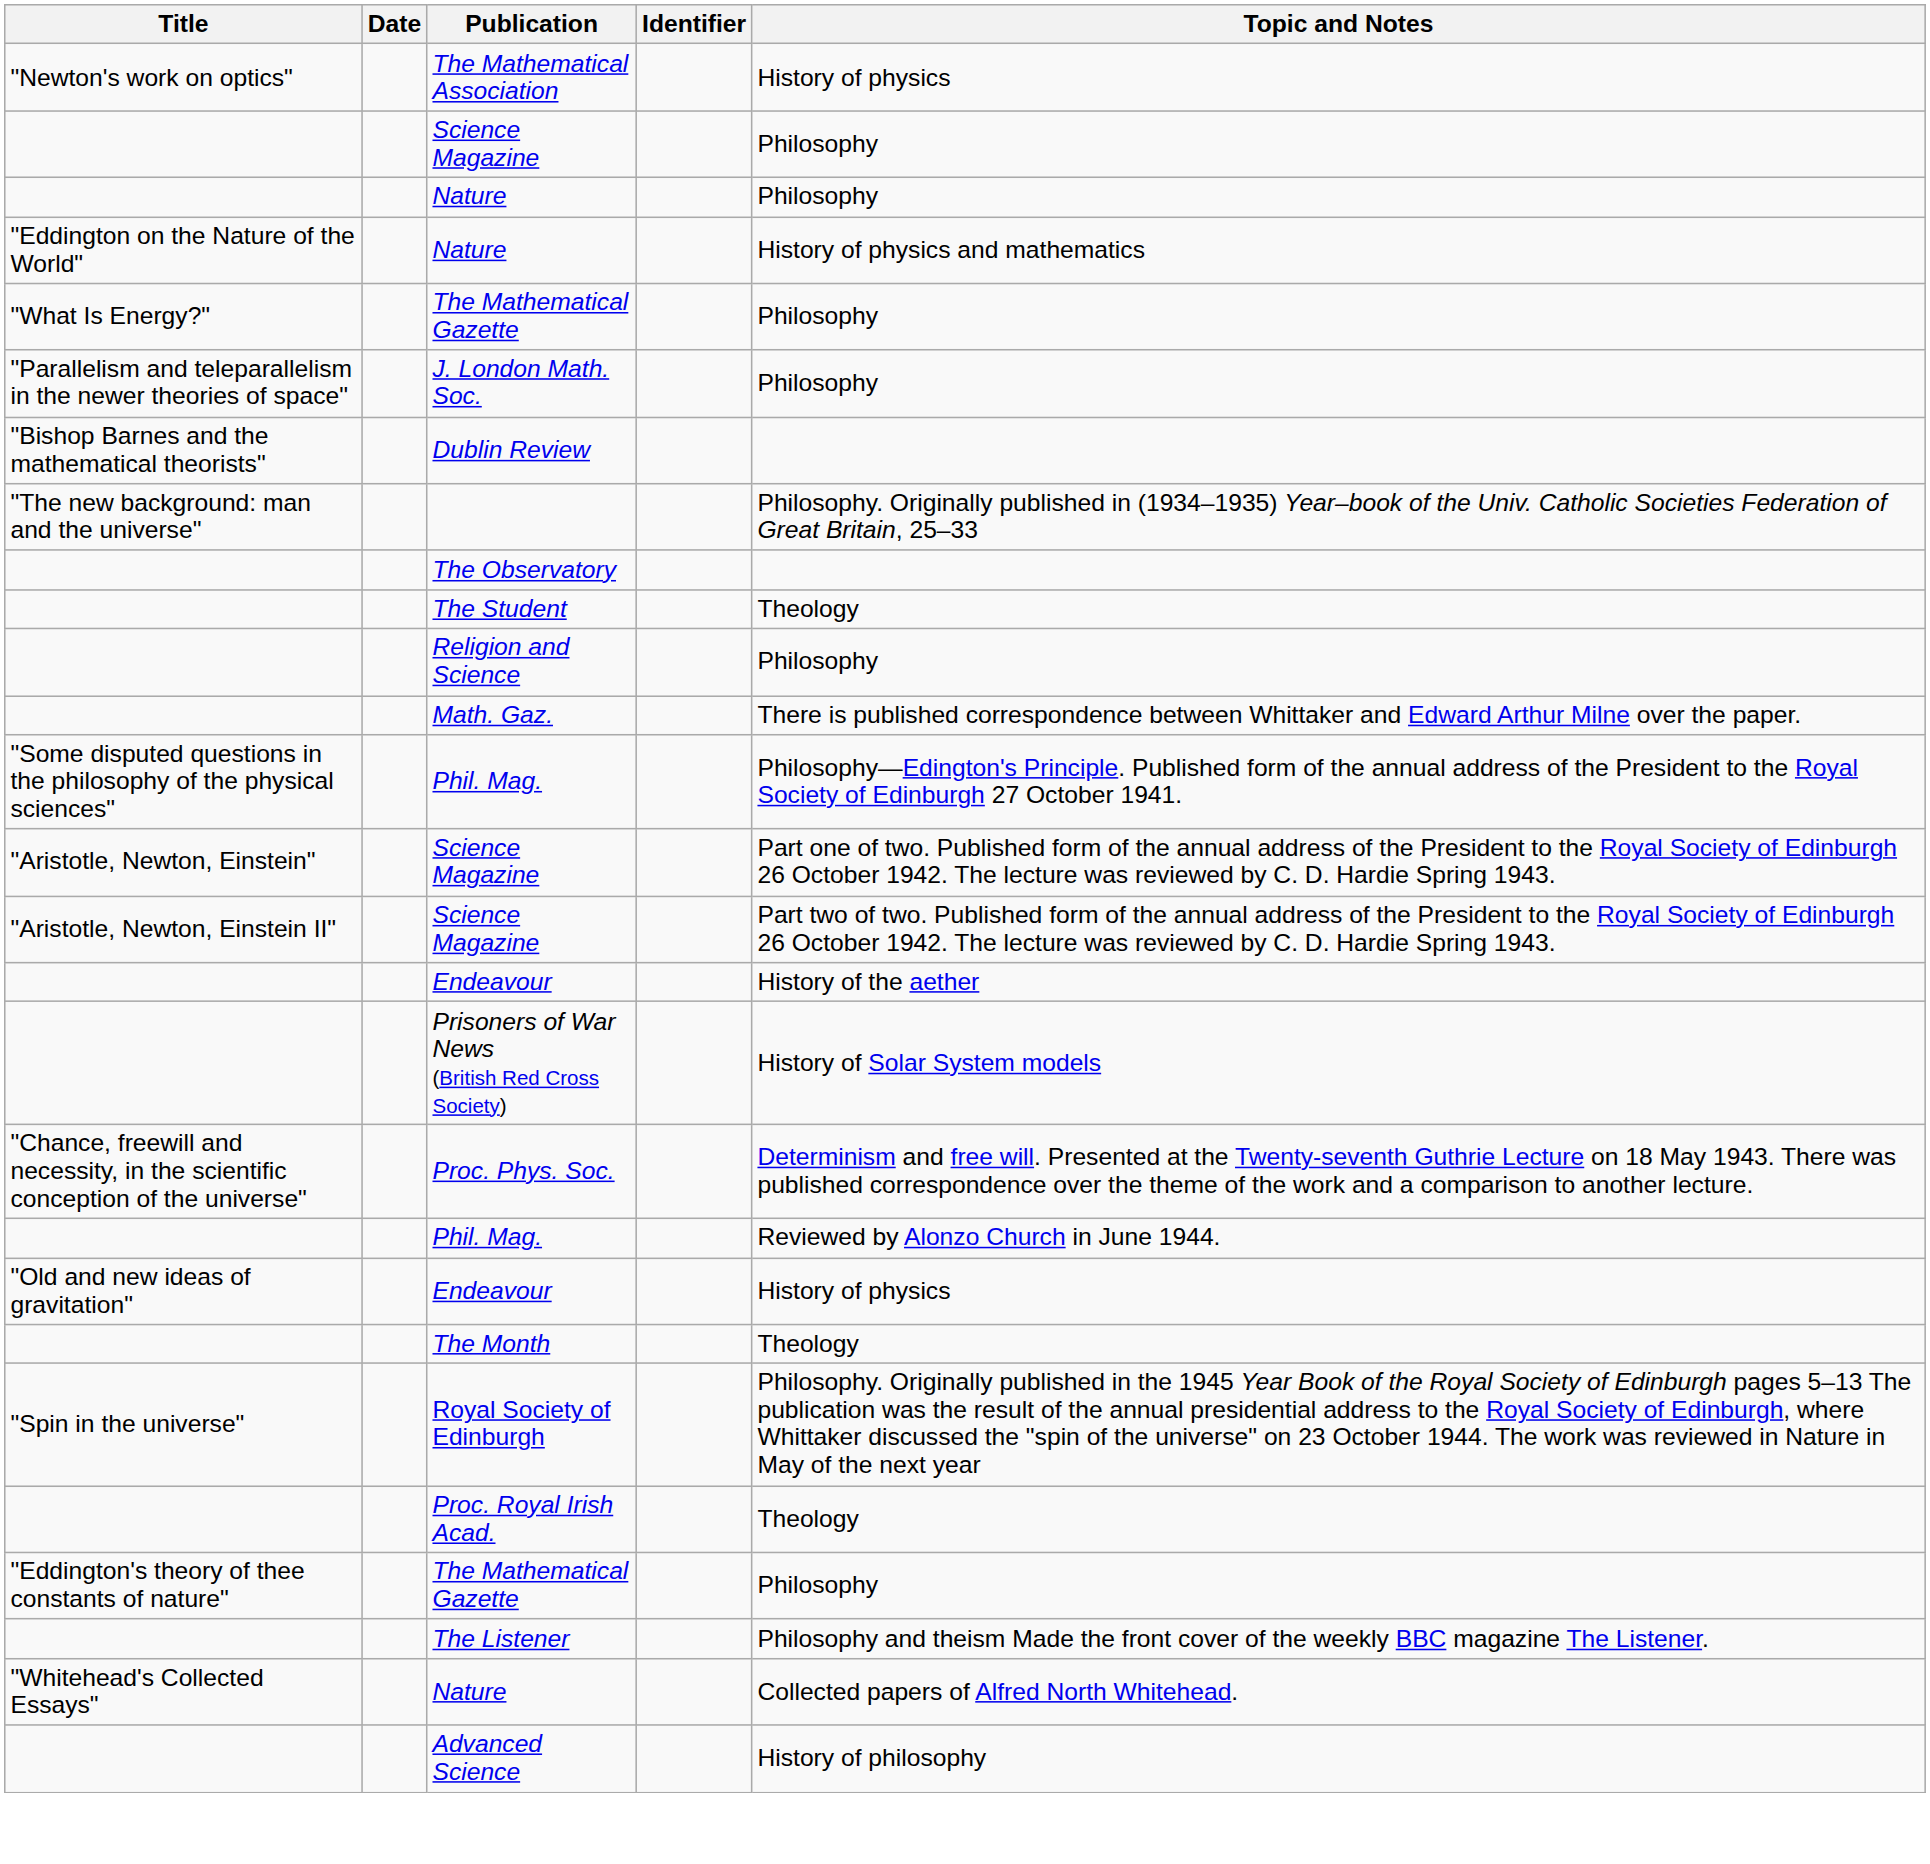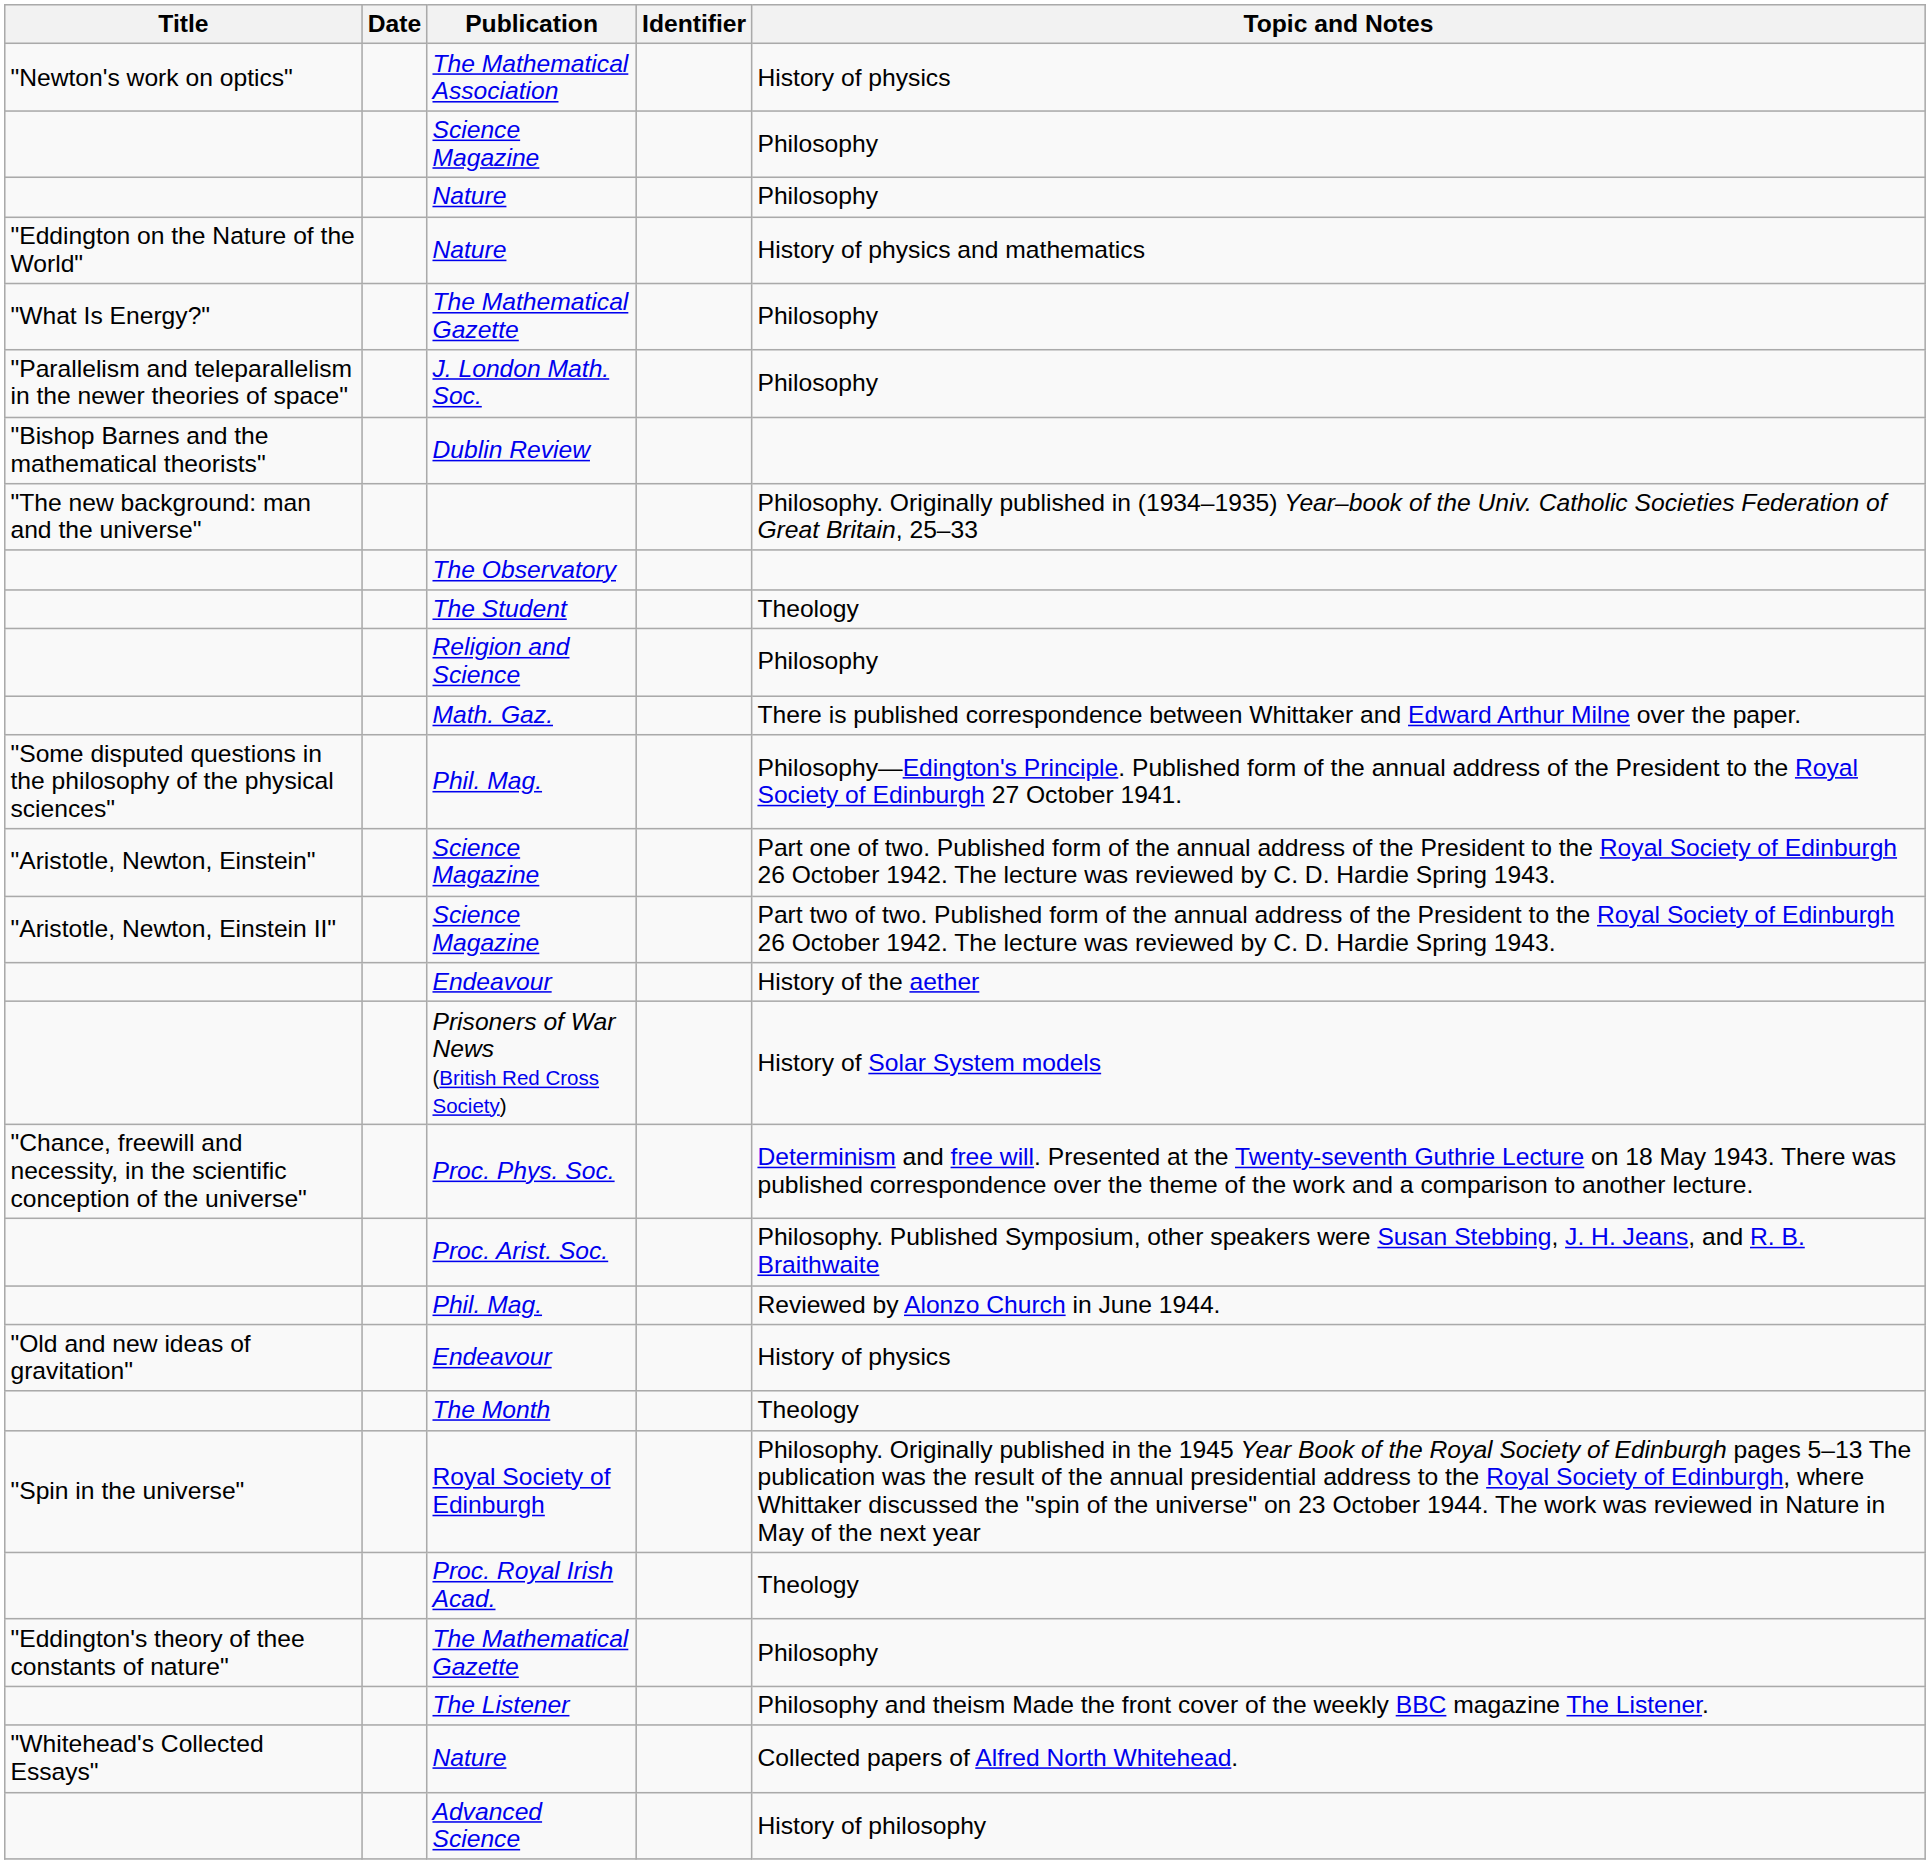 <table class="wikitable sortable" width="auto" style="text-align: left">
 <tr>
 <th>Title</th>
 <th>Date</th>
 <th>Publication</th>
 <th>Identifier</th>
 <th>Topic and Notes</th>
 </tr>
 <tr>
 <td>"Newton's work on optics"</td>
 <td></td>
 <td><em><a href='#'>The Mathematical Association</a></em></td>
 <td></td>
 <td>History of physics</td>
 </tr>
 <tr>
 <td></td>
 <td></td>
 <td><em><a href='#'>Science Magazine</a></em></td>
 <td></td>
 <td>Philosophy</td>
 </tr>
 <tr>
 <td></td>
 <td></td>
 <td><em><a href='#'>Nature</a></em></td>
 <td></td>
 <td>Philosophy</td>
 </tr>
 <tr>
 <td>"Eddington on the Nature of the World"</td>
 <td></td>
 <td><em><a href='#'>Nature</a></em></td>
 <td></td>
 <td>History of physics and mathematics</td>
 </tr>
 <tr>
 <td>"What Is Energy?"</td>
 <td></td>
 <td><em><a href='#'>The Mathematical Gazette</a></em></td>
 <td></td>
 <td>Philosophy</td>
 </tr>
 <tr>
 <td>"Parallelism and teleparallelism in the newer theories of space"</td>
 <td></td>
 <td><em><a href='#'>J. London Math. Soc.</a></em></td>
 <td></td>
 <td>Philosophy</td>
 </tr>
 <tr>
 <td>"Bishop Barnes and the mathematical theorists"</td>
 <td></td>
 <td><em><a href='#'>Dublin Review</a></em></td>
 <td></td>
 <td></td>
 </tr>
 <tr>
 <td>"The new background: man and the universe"</td>
 <td></td>
 <td></td>
 <td></td>
 <td>Philosophy. Originally published in (1934–1935) <em>Year–book of the Univ. Catholic Societies Federation of Great Britain</em>, 25–33</td>
 </tr>
 <tr>
 <td></td>
 <td></td>
 <td><em><a href='#'>The Observatory</a></em></td>
 <td></td>
 <td></td>
 </tr>
 <tr>
 <td></td>
 <td></td>
 <td><em><a href='#'>The Student</a></em></td>
 <td></td>
 <td>Theology</td>
 </tr>
 <tr>
 <td></td>
 <td></td>
 <td><em><a href='#'>Religion and Science</a></em></td>
 <td></td>
 <td>Philosophy</td>
 </tr>
 <tr>
 <td></td>
 <td></td>
 <td><em><a href='#'>Math. Gaz.</a></em></td>
 <td></td>
 <td>There is published correspondence between Whittaker and <a href='#'>Edward Arthur Milne</a> over the paper.</td>
 </tr>
 <tr>
 <td>"Some disputed questions in the philosophy of the physical sciences"</td>
 <td></td>
 <td><em><a href='#'>Phil. Mag.</a></em></td>
 <td></td>
 <td>Philosophy—<a href='#'>Edington's Principle</a>. Published form of the annual address of the President to the <a href='#'>Royal Society of Edinburgh</a> 27 October 1941.</td>
 </tr>
 <tr>
 <td>"Aristotle, Newton, Einstein"</td>
 <td></td>
 <td><em><a href='#'>Science Magazine</a></em></td>
 <td></td>
 <td>Part one of two. Published form of the annual address of the President to the <a href='#'>Royal Society of Edinburgh</a> 26 October 1942. The lecture was reviewed by C. D. Hardie Spring 1943.</td>
 </tr>
 <tr>
 <td>"Aristotle, Newton, Einstein II"</td>
 <td></td>
 <td><em><a href='#'>Science Magazine</a></em></td>
 <td></td>
 <td>Part two of two. Published form of the annual address of the President to the <a href='#'>Royal Society of Edinburgh</a> 26 October 1942. The lecture was reviewed by C. D. Hardie Spring 1943.</td>
 </tr>
 <tr>
 <td></td>
 <td></td>
 <td><em><a href='#'>Endeavour</a></em></td>
 <td></td>
 <td>History of the <a href='#'>aether</a></td>
 </tr>
 <tr>
 <td></td>
 <td></td>
 <td><em>Prisoners of War News</em><br><small>(<a href='#'>British Red Cross Society</a>)</small></td>
 <td></td>
 <td>History of <a href='#'>Solar System models</a></td>
 </tr>
 <tr>
 <td>"Chance, freewill and necessity, in the scientific conception of the universe"</td>
 <td></td>
 <td><em><a href='#'>Proc. Phys. Soc.</a></em></td>
 <td></td>
 <td><a href='#'>Determinism</a> and <a href='#'>free will</a>. Presented at the <a href='#'>Twenty-seventh Guthrie Lecture</a> on 18 May 1943. There was published correspondence over the theme of the work and a comparison to another lecture.</td>
 </tr>
 <tr>
 <td></td>
 <td></td>
+<td><em><a href='#'>Proc. Arist. Soc.</a></em></td>
+<td></td>
+<td>Philosophy. Published Symposium, other speakers were <a href='#'>Susan Stebbing</a>, <a href='#'>J. H. Jeans</a>, and <a href='#'>R. B. Braithwaite</a></td>
+</tr>
+<tr>
+<td></td>
+<td></td>
 <td><em><a href='#'>Phil. Mag.</a></em></td>
 <td></td>
 <td>Reviewed by <a href='#'>Alonzo Church</a> in June 1944.</td>
 </tr>
 <tr>
 <td>"Old and new ideas of gravitation"</td>
 <td></td>
 <td><em><a href='#'>Endeavour</a></em></td>
 <td></td>
 <td>History of physics</td>
 </tr>
 <tr>
 <td></td>
 <td></td>
 <td><em><a href='#'>The Month</a></em></td>
 <td></td>
 <td>Theology</td>
 </tr>
 <tr>
 <td>"Spin in the universe"</td>
 <td></td>
 <td><a href='#'>Royal Society of Edinburgh</a></td>
 <td></td>
 <td>Philosophy. Originally published in the 1945 <em>Year Book of the Royal Society of Edinburgh</em> pages 5–13 The publication was the result of the annual presidential address to the <a href='#'>Royal Society of Edinburgh</a>, where Whittaker discussed the "spin of the universe" on 23 October 1944. The work was reviewed in Nature in May of the next year</td>
 </tr>
 <tr>
 <td></td>
 <td></td>
 <td><em><a href='#'>Proc. Royal Irish Acad.</a></em></td>
 <td></td>
 <td>Theology</td>
 </tr>
 <tr>
 <td>"Eddington's theory of thee constants of nature"</td>
 <td></td>
 <td><em><a href='#'>The Mathematical Gazette</a></em></td>
 <td></td>
 <td>Philosophy</td>
 </tr>
 <tr>
 <td></td>
 <td></td>
 <td><em><a href='#'>The Listener</a></em></td>
 <td></td>
 <td>Philosophy and theism Made the front cover of the weekly <a href='#'>BBC</a> magazine <a href='#'>The Listener</a>.</td>
 </tr>
 <tr>
 <td>"Whitehead's Collected Essays"</td>
 <td></td>
 <td><em><a href='#'>Nature</a></em></td>
 <td></td>
 <td>Collected papers of <a href='#'>Alfred North Whitehead</a>.</td>
 </tr>
 <tr>
 <td></td>
 <td></td>
 <td><em><a href='#'>Advanced Science</a></em></td>
 <td></td>
 <td>History of philosophy</td>
 </tr>
 </table>
